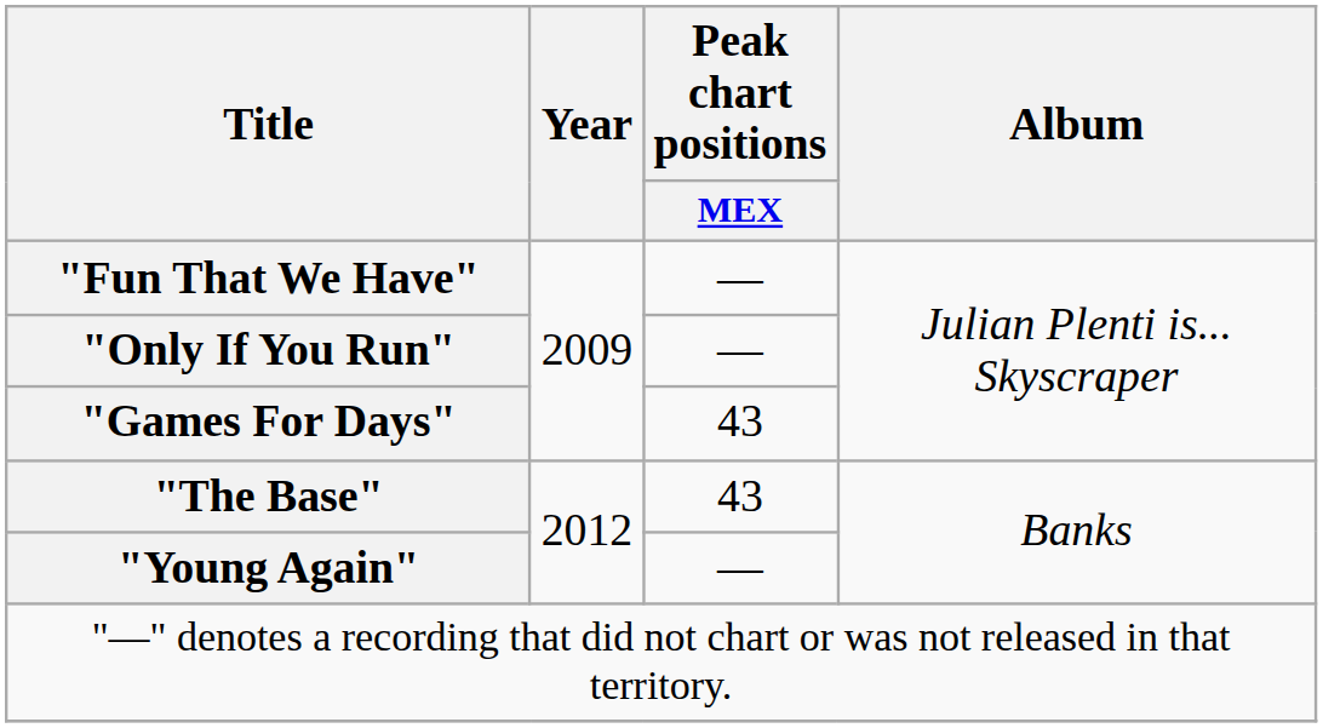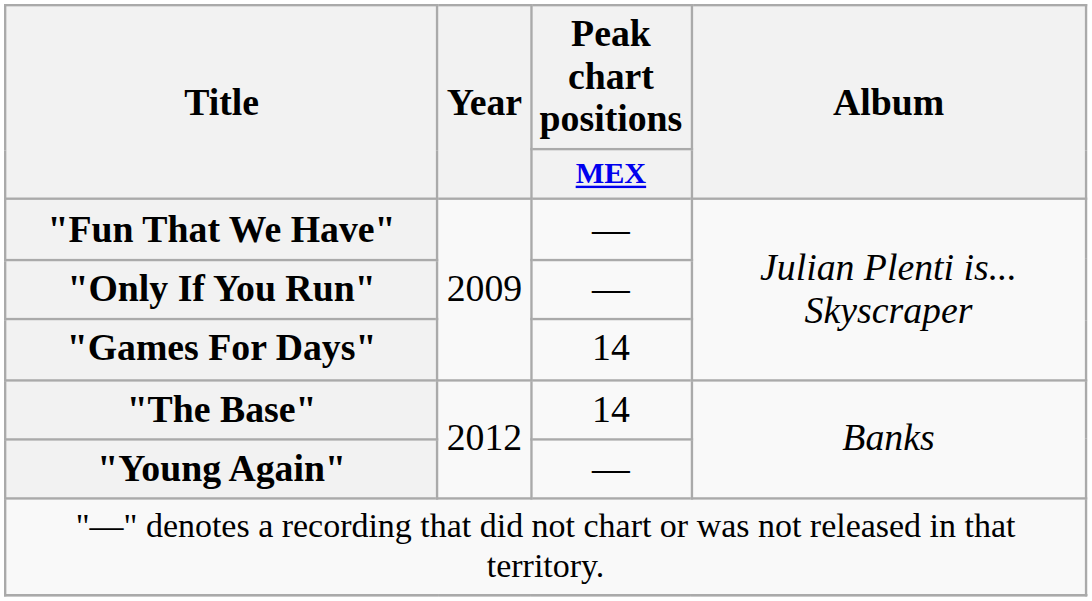 <table class="wikitable plainrowheaders" style="text-align:center;">
 <tr>
 <th scope="col" rowspan="2" style="width:11em;">Title</th>
 <th scope="col" rowspan="2" style="width:2em;">Year</th>
 <th scope="col" colspan="1">Peak chart positions</th>
 <th scope="col" rowspan="2" style="width:10em;">Album</th>
 </tr>
 <tr>
 <th style="width:2.5em;font-size:80%;"><a href='#'>MEX</a><br></th>
 </tr>
 <tr>
 <th scope="row">"Fun That We Have"</th>
 <td rowspan="3">2009</td>
 <td>—</td>
 <td rowspan="3"><em>Julian Plenti is... Skyscraper</em></td>
 </tr>
 <tr>
 <th scope="row">"Only If You Run"</th>
 <td>—</td>
 </tr>
 <tr>
 <th scope="row">"Games For Days"</th>
-<td>43</td>
+<td>14</td>
 </tr>
 <tr>
 <th scope="row">"The Base"</th>
 <td rowspan="2">2012</td>
-<td>43</td>
+<td>14</td>
 <td rowspan="2"><em>Banks</em></td>
 </tr>
 <tr>
 <th scope="row">"Young Again"</th>
 <td>—</td>
 </tr>
 <tr>
 <td colspan="10" style="font-size:90%">"—" denotes a recording that did not chart or was not released in that territory.</td>
 </tr>
 <tr>
 </tr>
 </table>
